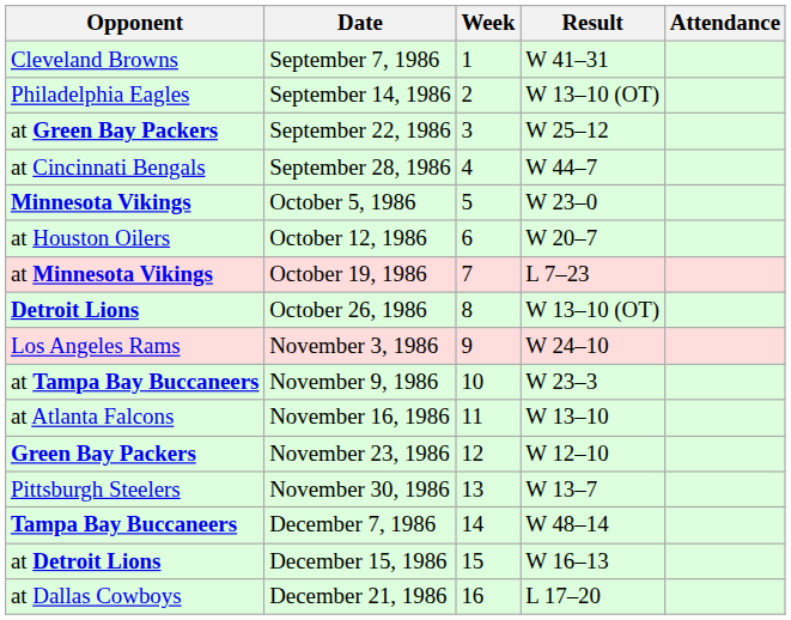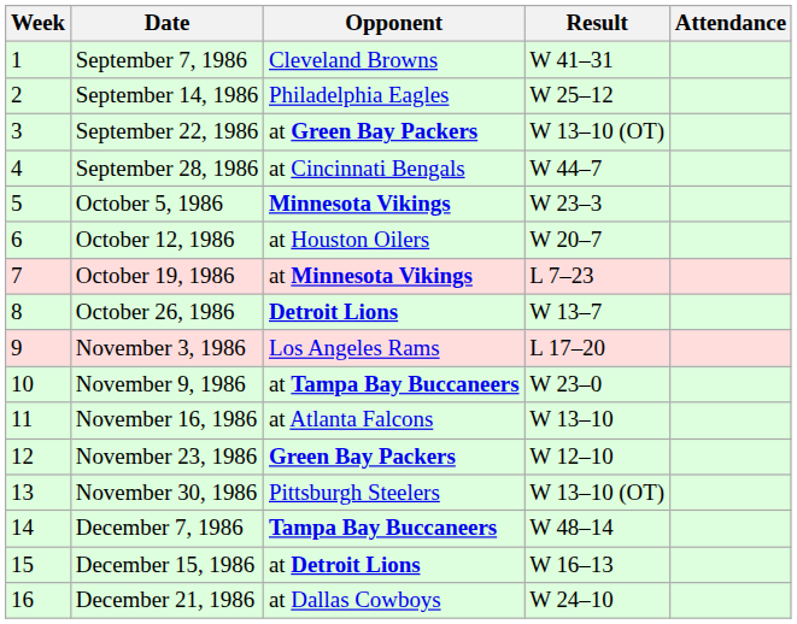 <table class="wikitable">
 <tr>
+<th>Week</th>
+<th>Date</th>
 <th>Opponent</th>
-<th>Date</th>
-<th>Week</th>
 <th>Result</th>
 <th>Attendance</th>
 </tr>
 <tr style="background: #ddffdd;">
+<td>1</td>
+<td>September 7, 1986</td>
 <td><a href='#'>Cleveland Browns</a></td>
-<td>September 7, 1986</td>
-<td>1</td>
 <td>W 41–31</td>
 <td></td>
 </tr>
 <tr style="background: #ddffdd;">
+<td>2</td>
+<td>September 14, 1986</td>
 <td><a href='#'>Philadelphia Eagles</a></td>
-<td>September 14, 1986</td>
-<td>2</td>
+<td>W 25–12</td>
+<td></td>
+</tr>
+<tr style="background: #ddffdd;">
+<td>3</td>
+<td>September 22, 1986</td>
+<td>at <strong><a href='#'>Green Bay Packers</a></strong></td>
 <td>W 13–10 (OT)</td>
 <td></td>
 </tr>
 <tr style="background: #ddffdd;">
-<td>at <strong><a href='#'>Green Bay Packers</a></strong></td>
-<td>September 22, 1986</td>
-<td>3</td>
-<td>W 25–12</td>
-<td></td>
-</tr>
-<tr style="background: #ddffdd;">
+<td>4</td>
+<td>September 28, 1986</td>
 <td>at <a href='#'>Cincinnati Bengals</a></td>
-<td>September 28, 1986</td>
-<td>4</td>
 <td>W 44–7</td>
 <td></td>
 </tr>
 <tr style="background: #ddffdd;">
+<td>5</td>
+<td>October 5, 1986</td>
 <td><strong><a href='#'>Minnesota Vikings</a></strong></td>
-<td>October 5, 1986</td>
-<td>5</td>
+<td>W 23–3</td>
+<td></td>
+</tr>
+<tr style="background: #ddffdd;">
+<td>6</td>
+<td>October 12, 1986</td>
+<td>at <a href='#'>Houston Oilers</a></td>
+<td>W 20–7</td>
+<td></td>
+</tr>
+<tr style="background: #ffdddd;">
+<td>7</td>
+<td>October 19, 1986</td>
+<td>at <strong><a href='#'>Minnesota Vikings</a></strong></td>
+<td>L 7–23</td>
+<td></td>
+</tr>
+<tr style="background: #ddffdd;">
+<td>8</td>
+<td>October 26, 1986</td>
+<td><strong><a href='#'>Detroit Lions</a></strong></td>
+<td>W 13–7</td>
+<td></td>
+</tr>
+<tr style="background: #ffdddd;">
+<td>9</td>
+<td>November 3, 1986</td>
+<td><a href='#'>Los Angeles Rams</a></td>
+<td>L 17–20</td>
+<td></td>
+</tr>
+<tr style="background: #ddffdd;">
+<td>10</td>
+<td>November 9, 1986</td>
+<td>at <strong><a href='#'>Tampa Bay Buccaneers</a></strong></td>
 <td>W 23–0</td>
 <td></td>
 </tr>
 <tr style="background: #ddffdd;">
-<td>at <a href='#'>Houston Oilers</a></td>
-<td>October 12, 1986</td>
-<td>6</td>
-<td>W 20–7</td>
-<td></td>
-</tr>
-<tr style="background: #ffdddd;">
-<td>at <strong><a href='#'>Minnesota Vikings</a></strong></td>
-<td>October 19, 1986</td>
-<td>7</td>
-<td>L 7–23</td>
-<td></td>
-</tr>
-<tr style="background: #ddffdd;">
-<td><strong><a href='#'>Detroit Lions</a></strong></td>
-<td>October 26, 1986</td>
-<td>8</td>
-<td>W 13–10 (OT)</td>
-<td></td>
-</tr>
-<tr style="background: #ffdddd;">
-<td><a href='#'>Los Angeles Rams</a></td>
-<td>November 3, 1986</td>
-<td>9</td>
-<td>W 24–10</td>
-<td></td>
-</tr>
-<tr style="background: #ddffdd;">
-<td>at <strong><a href='#'>Tampa Bay Buccaneers</a></strong></td>
-<td>November 9, 1986</td>
-<td>10</td>
-<td>W 23–3</td>
-<td></td>
-</tr>
-<tr style="background: #ddffdd;">
+<td>11</td>
+<td>November 16, 1986</td>
 <td>at <a href='#'>Atlanta Falcons</a></td>
-<td>November 16, 1986</td>
-<td>11</td>
 <td>W 13–10</td>
 <td></td>
 </tr>
 <tr style="background: #ddffdd;">
+<td>12</td>
+<td>November 23, 1986</td>
 <td><strong><a href='#'>Green Bay Packers</a></strong></td>
-<td>November 23, 1986</td>
-<td>12</td>
 <td>W 12–10</td>
 <td></td>
 </tr>
 <tr style="background: #ddffdd;">
+<td>13</td>
+<td>November 30, 1986</td>
 <td><a href='#'>Pittsburgh Steelers</a></td>
-<td>November 30, 1986</td>
-<td>13</td>
-<td>W 13–7</td>
+<td>W 13–10 (OT)</td>
 <td></td>
 </tr>
 <tr style="background: #ddffdd;">
+<td>14</td>
+<td>December 7, 1986</td>
 <td><strong><a href='#'>Tampa Bay Buccaneers</a></strong></td>
-<td>December 7, 1986</td>
-<td>14</td>
 <td>W 48–14</td>
 <td></td>
 </tr>
 <tr style="background: #ddffdd;">
+<td>15</td>
+<td>December 15, 1986</td>
 <td>at <strong><a href='#'>Detroit Lions</a></strong></td>
-<td>December 15, 1986</td>
-<td>15</td>
 <td>W 16–13</td>
 <td></td>
 </tr>
 <tr style="background: #ddffdd;">
+<td>16</td>
+<td>December 21, 1986</td>
 <td>at <a href='#'>Dallas Cowboys</a></td>
-<td>December 21, 1986</td>
-<td>16</td>
-<td>L 17–20</td>
+<td>W 24–10</td>
 <td></td>
 </tr>
 </table>
